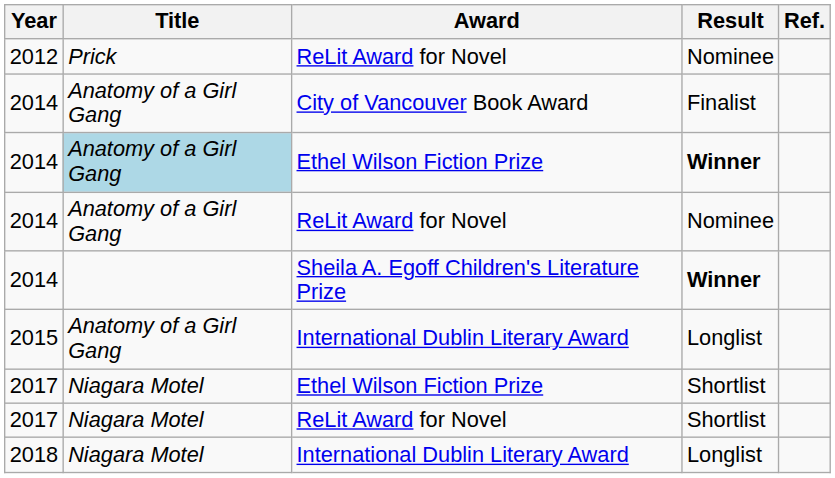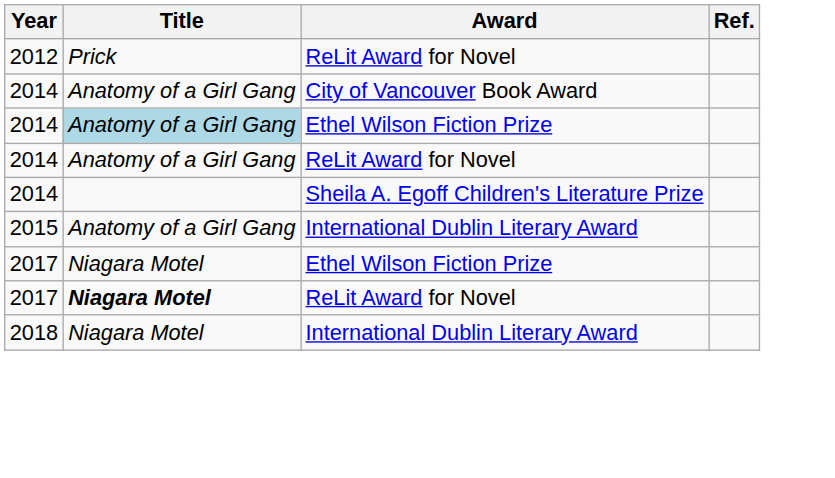 <table class="wikitable">
 <tr>
 <th>Year</th>
 <th>Title</th>
 <th>Award</th>
-<th>Result</th>
 <th>Ref.</th>
 </tr>
 <tr>
 <td>2012</td>
 <td><em>Prick</em></td>
 <td><a href='#'>ReLit Award</a> for Novel</td>
-<td>Nominee</td>
 <td></td>
 </tr>
 <tr>
 <td>2014</td>
 <td><em>Anatomy of a Girl Gang</em></td>
 <td><a href='#'>City of Vancouver</a> Book Award</td>
-<td>Finalist</td>
 <td></td>
 </tr>
 <tr>
 <td>2014</td>
 <td style="background: lightblue;"><em>Anatomy of a Girl Gang</em></td>
 <td><a href='#'>Ethel Wilson Fiction Prize</a></td>
-<td><strong>Winner</strong></td>
 <td></td>
 </tr>
 <tr>
 <td>2014</td>
 <td><em>Anatomy of a Girl Gang</em></td>
 <td><a href='#'>ReLit Award</a> for Novel</td>
-<td>Nominee</td>
 <td></td>
 </tr>
 <tr>
 <td>2014</td>
 <td><em></em></td>
 <td><a href='#'>Sheila A. Egoff Children's Literature Prize</a></td>
-<td><strong>Winner</strong></td>
 <td></td>
 </tr>
 <tr>
 <td>2015</td>
 <td><em>Anatomy of a Girl Gang</em></td>
 <td><a href='#'>International Dublin Literary Award</a></td>
-<td>Longlist</td>
 <td></td>
 </tr>
 <tr>
 <td>2017</td>
 <td><em>Niagara Motel</em></td>
 <td><a href='#'>Ethel Wilson Fiction Prize</a></td>
-<td>Shortlist</td>
 <td></td>
 </tr>
 <tr>
 <td>2017</td>
-<td><em>Niagara Motel</em></td>
+<td><strong><em>Niagara Motel</em></strong></td>
 <td><a href='#'>ReLit Award</a> for Novel</td>
-<td>Shortlist</td>
 <td></td>
 </tr>
 <tr>
 <td>2018</td>
 <td><em>Niagara Motel</em></td>
 <td><a href='#'>International Dublin Literary Award</a></td>
-<td>Longlist</td>
 <td></td>
 </tr>
 </table>
